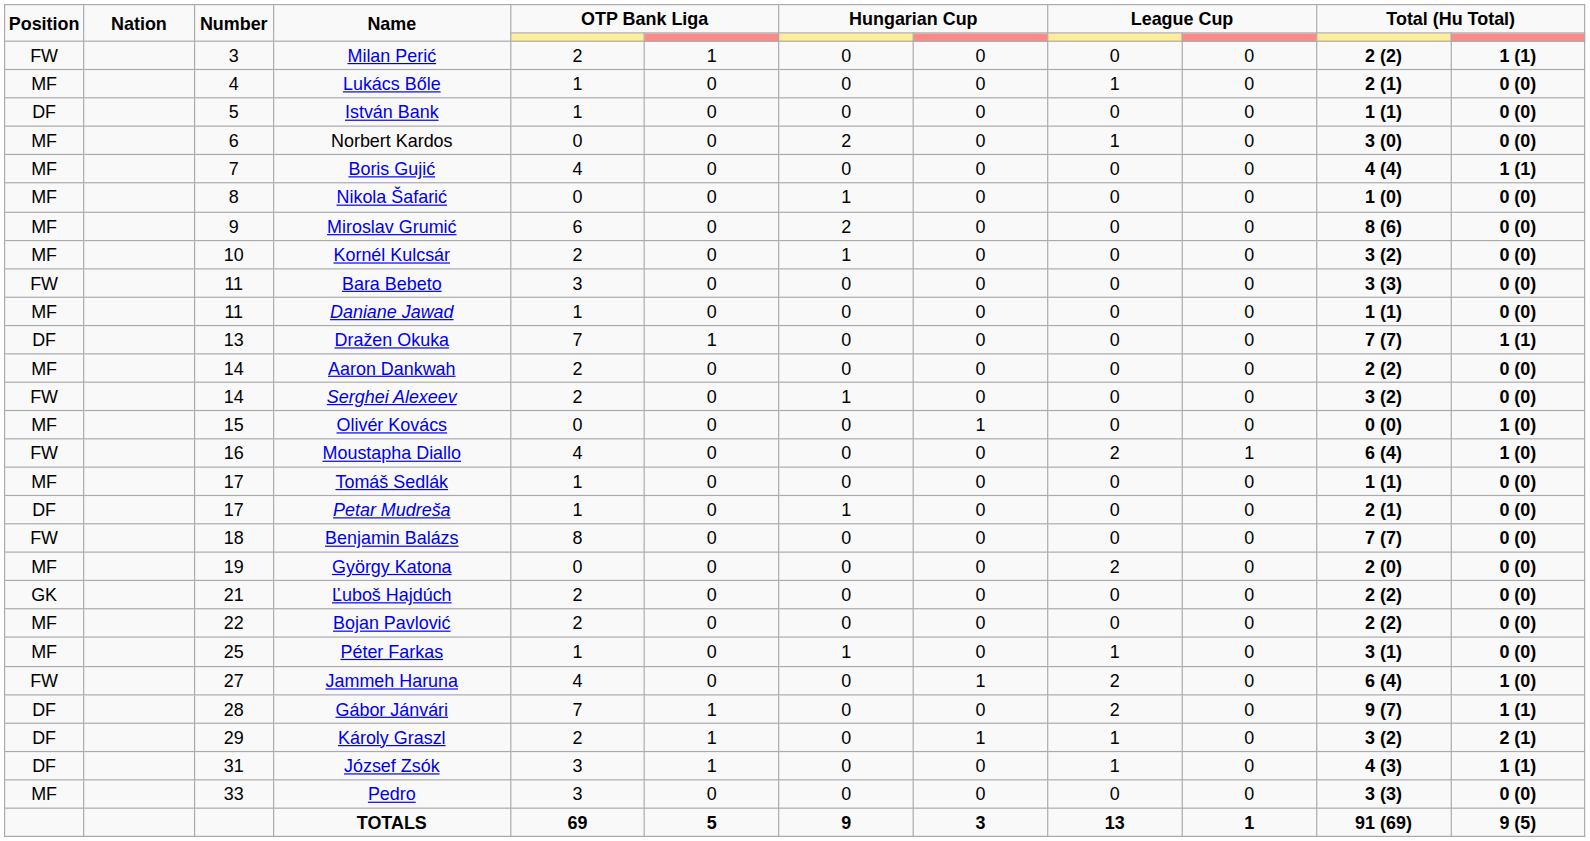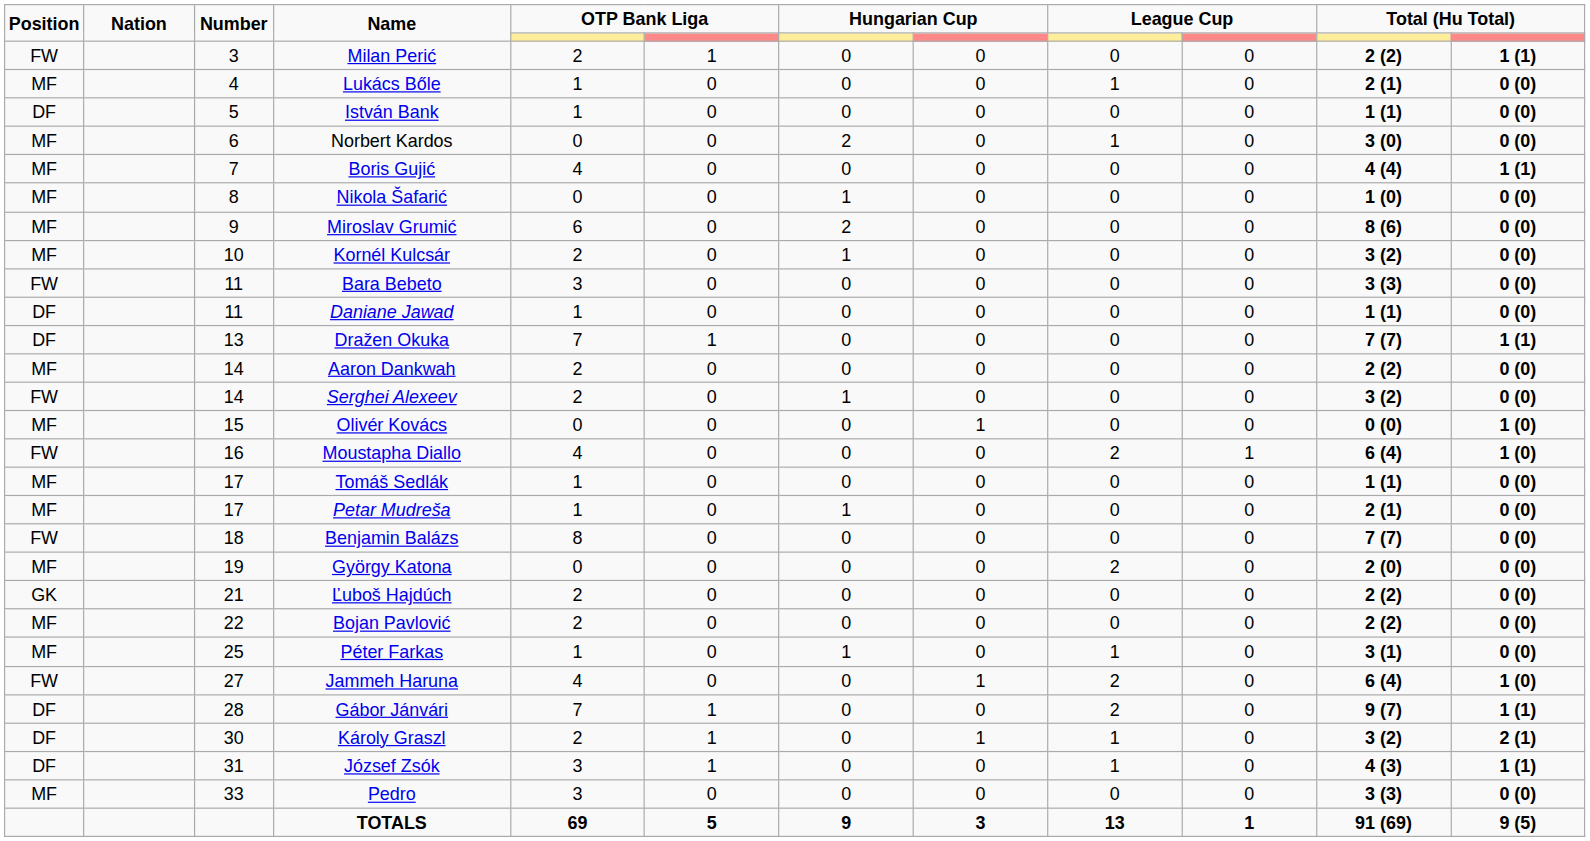 <table class="wikitable" style="font-size: 95%; text-align: center;">
 <tr>
 <td rowspan="2" width="5%" align="center"><strong>Position</strong></td>
 <td rowspan="2" width="7%" align="center"><strong>Nation</strong></td>
 <td rowspan="2" width="5%" align="center"><strong>Number</strong></td>
 <td rowspan="2" width="15%" align="center"><strong>Name</strong></td>
 <td colspan="2" align="center"><strong>OTP Bank Liga</strong></td>
 <td colspan="2" align="center"><strong>Hungarian Cup</strong></td>
 <td colspan="2" align="center"><strong>League Cup</strong></td>
 <td colspan="2" align="center"><strong>Total (Hu Total)</strong></td>
 </tr>
 <tr>
 <th width=60 style="background: #FFEE99"></th>
 <th width=60 style="background: #FF8888"></th>
 <th width=60 style="background: #FFEE99"></th>
 <th width=60 style="background: #FF8888"></th>
 <th width=60 style="background: #FFEE99"></th>
 <th width=60 style="background: #FF8888"></th>
 <th width=60 style="background: #FFEE99"></th>
 <th width=60 style="background: #FF8888"></th>
 </tr>
 <tr>
 <td>FW</td>
 <td></td>
 <td>3</td>
 <td><a href='#'>Milan Perić</a></td>
 <td>2</td>
 <td>1</td>
 <td>0</td>
 <td>0</td>
 <td>0</td>
 <td>0</td>
 <td><strong>2 (2)</strong></td>
 <td><strong>1 (1)</strong></td>
 </tr>
 <tr>
 <td>MF</td>
 <td></td>
 <td>4</td>
 <td><a href='#'>Lukács Bőle</a></td>
 <td>1</td>
 <td>0</td>
 <td>0</td>
 <td>0</td>
 <td>1</td>
 <td>0</td>
 <td><strong>2 (1)</strong></td>
 <td><strong>0 (0)</strong></td>
 </tr>
 <tr>
 <td>DF</td>
 <td></td>
 <td>5</td>
 <td><a href='#'>István Bank</a></td>
 <td>1</td>
 <td>0</td>
 <td>0</td>
 <td>0</td>
 <td>0</td>
 <td>0</td>
 <td><strong>1 (1)</strong></td>
 <td><strong>0 (0)</strong></td>
 </tr>
 <tr>
 <td>MF</td>
 <td></td>
 <td>6</td>
 <td>Norbert Kardos</td>
 <td>0</td>
 <td>0</td>
 <td>2</td>
 <td>0</td>
 <td>1</td>
 <td>0</td>
 <td><strong>3 (0)</strong></td>
 <td><strong>0 (0)</strong></td>
 </tr>
 <tr>
 <td>MF</td>
 <td></td>
 <td>7</td>
 <td><a href='#'>Boris Gujić</a></td>
 <td>4</td>
 <td>0</td>
 <td>0</td>
 <td>0</td>
 <td>0</td>
 <td>0</td>
 <td><strong>4 (4)</strong></td>
 <td><strong>1 (1)</strong></td>
 </tr>
 <tr>
 <td>MF</td>
 <td></td>
 <td>8</td>
 <td><a href='#'>Nikola Šafarić</a></td>
 <td>0</td>
 <td>0</td>
 <td>1</td>
 <td>0</td>
 <td>0</td>
 <td>0</td>
 <td><strong>1 (0)</strong></td>
 <td><strong>0 (0)</strong></td>
 </tr>
 <tr>
 <td>MF</td>
 <td></td>
 <td>9</td>
 <td><a href='#'>Miroslav Grumić</a></td>
 <td>6</td>
 <td>0</td>
 <td>2</td>
 <td>0</td>
 <td>0</td>
 <td>0</td>
 <td><strong>8 (6)</strong></td>
 <td><strong>0 (0)</strong></td>
 </tr>
 <tr>
 <td>MF</td>
 <td></td>
 <td>10</td>
 <td><a href='#'>Kornél Kulcsár</a></td>
 <td>2</td>
 <td>0</td>
 <td>1</td>
 <td>0</td>
 <td>0</td>
 <td>0</td>
 <td><strong>3 (2)</strong></td>
 <td><strong>0 (0)</strong></td>
 </tr>
 <tr>
 <td>FW</td>
 <td></td>
 <td>11</td>
 <td><a href='#'>Bara Bebeto</a></td>
 <td>3</td>
 <td>0</td>
 <td>0</td>
 <td>0</td>
 <td>0</td>
 <td>0</td>
 <td><strong>3 (3)</strong></td>
 <td><strong>0 (0)</strong></td>
 </tr>
 <tr>
-<td>MF</td>
+<td>DF</td>
 <td></td>
 <td>11</td>
 <td><em><a href='#'>Daniane Jawad</a></em></td>
 <td>1</td>
 <td>0</td>
 <td>0</td>
 <td>0</td>
 <td>0</td>
 <td>0</td>
 <td><strong>1 (1)</strong></td>
 <td><strong>0 (0)</strong></td>
 </tr>
 <tr>
 <td>DF</td>
 <td> </td>
 <td>13</td>
 <td><a href='#'>Dražen Okuka</a></td>
 <td>7</td>
 <td>1</td>
 <td>0</td>
 <td>0</td>
 <td>0</td>
 <td>0</td>
 <td><strong>7 (7)</strong></td>
 <td><strong>1 (1)</strong></td>
 </tr>
 <tr>
 <td>MF</td>
 <td></td>
 <td>14</td>
 <td><a href='#'>Aaron Dankwah</a></td>
 <td>2</td>
 <td>0</td>
 <td>0</td>
 <td>0</td>
 <td>0</td>
 <td>0</td>
 <td><strong>2 (2)</strong></td>
 <td><strong>0 (0)</strong></td>
 </tr>
 <tr>
 <td>FW</td>
 <td></td>
 <td>14</td>
 <td><em><a href='#'>Serghei Alexeev</a></em></td>
 <td>2</td>
 <td>0</td>
 <td>1</td>
 <td>0</td>
 <td>0</td>
 <td>0</td>
 <td><strong>3 (2)</strong></td>
 <td><strong>0 (0)</strong></td>
 </tr>
 <tr>
 <td>MF</td>
 <td></td>
 <td>15</td>
 <td><a href='#'>Olivér Kovács</a></td>
 <td>0</td>
 <td>0</td>
 <td>0</td>
 <td>1</td>
 <td>0</td>
 <td>0</td>
 <td><strong>0 (0)</strong></td>
 <td><strong>1 (0)</strong></td>
 </tr>
 <tr>
 <td>FW</td>
 <td></td>
 <td>16</td>
 <td><a href='#'>Moustapha Diallo</a></td>
 <td>4</td>
 <td>0</td>
 <td>0</td>
 <td>0</td>
 <td>2</td>
 <td>1</td>
 <td><strong>6 (4)</strong></td>
 <td><strong>1 (0)</strong></td>
 </tr>
 <tr>
 <td>MF</td>
 <td></td>
 <td>17</td>
 <td><a href='#'>Tomáš Sedlák</a></td>
 <td>1</td>
 <td>0</td>
 <td>0</td>
 <td>0</td>
 <td>0</td>
 <td>0</td>
 <td><strong>1 (1)</strong></td>
 <td><strong>0 (0)</strong></td>
 </tr>
 <tr>
-<td>DF</td>
+<td>MF</td>
 <td></td>
 <td>17</td>
 <td><em><a href='#'>Petar Mudreša</a></em></td>
 <td>1</td>
 <td>0</td>
 <td>1</td>
 <td>0</td>
 <td>0</td>
 <td>0</td>
 <td><strong>2 (1)</strong></td>
 <td><strong>0 (0)</strong></td>
 </tr>
 <tr>
 <td>FW</td>
 <td></td>
 <td>18</td>
 <td><a href='#'>Benjamin Balázs</a></td>
 <td>8</td>
 <td>0</td>
 <td>0</td>
 <td>0</td>
 <td>0</td>
 <td>0</td>
 <td><strong>7 (7)</strong></td>
 <td><strong>0 (0)</strong></td>
 </tr>
 <tr>
 <td>MF</td>
 <td></td>
 <td>19</td>
 <td><a href='#'>György Katona</a></td>
 <td>0</td>
 <td>0</td>
 <td>0</td>
 <td>0</td>
 <td>2</td>
 <td>0</td>
 <td><strong>2 (0)</strong></td>
 <td><strong>0 (0)</strong></td>
 </tr>
 <tr>
 <td>GK</td>
 <td></td>
 <td>21</td>
 <td><a href='#'>Ľuboš Hajdúch</a></td>
 <td>2</td>
 <td>0</td>
 <td>0</td>
 <td>0</td>
 <td>0</td>
 <td>0</td>
 <td><strong>2 (2)</strong></td>
 <td><strong>0 (0)</strong></td>
 </tr>
 <tr>
 <td>MF</td>
 <td></td>
 <td>22</td>
 <td><a href='#'>Bojan Pavlović</a></td>
 <td>2</td>
 <td>0</td>
 <td>0</td>
 <td>0</td>
 <td>0</td>
 <td>0</td>
 <td><strong>2 (2)</strong></td>
 <td><strong>0 (0)</strong></td>
 </tr>
 <tr>
 <td>MF</td>
 <td></td>
 <td>25</td>
 <td><a href='#'>Péter Farkas</a></td>
 <td>1</td>
 <td>0</td>
 <td>1</td>
 <td>0</td>
 <td>1</td>
 <td>0</td>
 <td><strong>3 (1)</strong></td>
 <td><strong>0 (0)</strong></td>
 </tr>
 <tr>
 <td>FW</td>
 <td></td>
 <td>27</td>
 <td><a href='#'>Jammeh Haruna</a></td>
 <td>4</td>
 <td>0</td>
 <td>0</td>
 <td>1</td>
 <td>2</td>
 <td>0</td>
 <td><strong>6 (4)</strong></td>
 <td><strong>1 (0)</strong></td>
 </tr>
 <tr>
 <td>DF</td>
 <td></td>
 <td>28</td>
 <td><a href='#'>Gábor Jánvári</a></td>
 <td>7</td>
 <td>1</td>
 <td>0</td>
 <td>0</td>
 <td>2</td>
 <td>0</td>
 <td><strong>9 (7)</strong></td>
 <td><strong>1 (1)</strong></td>
 </tr>
 <tr>
 <td>DF</td>
 <td></td>
-<td>29</td>
+<td>30</td>
 <td><a href='#'>Károly Graszl</a></td>
 <td>2</td>
 <td>1</td>
 <td>0</td>
 <td>1</td>
 <td>1</td>
 <td>0</td>
 <td><strong>3 (2)</strong></td>
 <td><strong>2 (1)</strong></td>
 </tr>
 <tr>
 <td>DF</td>
 <td></td>
 <td>31</td>
 <td><a href='#'>József Zsók</a></td>
 <td>3</td>
 <td>1</td>
 <td>0</td>
 <td>0</td>
 <td>1</td>
 <td>0</td>
 <td><strong>4 (3)</strong></td>
 <td><strong>1 (1)</strong></td>
 </tr>
 <tr>
 <td>MF</td>
 <td></td>
 <td>33</td>
 <td><a href='#'>Pedro</a></td>
 <td>3</td>
 <td>0</td>
 <td>0</td>
 <td>0</td>
 <td>0</td>
 <td>0</td>
 <td><strong>3 (3)</strong></td>
 <td><strong>0 (0)</strong></td>
 </tr>
 <tr>
 <td></td>
 <td></td>
 <td></td>
 <td><strong>TOTALS</strong></td>
 <td><strong>69</strong></td>
 <td><strong>5</strong></td>
 <td><strong>9</strong></td>
 <td><strong>3</strong></td>
 <td><strong>13</strong></td>
 <td><strong>1</strong></td>
 <td><strong>91 (69)</strong></td>
 <td><strong>9 (5)</strong></td>
 </tr>
 <tr>
 </tr>
 </table>
